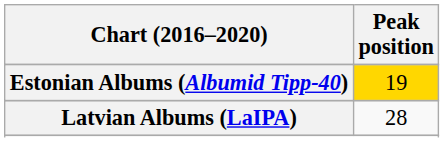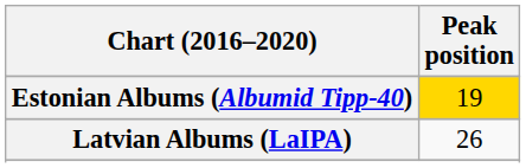 <table class="wikitable sortable plainrowheaders" style="text-align:center">
 <tr>
 <th scope="col">Chart (2016–2020)</th>
 <th scope="col">Peak<br> position</th>
 </tr>
 <tr>
 </tr>
 <tr>
 </tr>
 <tr>
 </tr>
 <tr>
 </tr>
 <tr>
 </tr>
 <tr>
 </tr>
 <tr>
 <th scope="row">Estonian Albums (<em><a href='#'>Albumid Tipp-40</a></em>)</th>
 <td style="background: gold;">19</td>
 </tr>
 <tr>
 </tr>
 <tr>
 </tr>
 <tr>
 </tr>
 <tr>
 <th scope="row">Latvian Albums (<a href='#'>LaIPA</a>)</th>
-<td>28</td>
+<td>26</td>
 </tr>
 <tr>
 </tr>
 <tr>
 </tr>
 <tr>
 </tr>
 <tr>
 </tr>
 <tr>
 </tr>
 <tr>
 </tr>
 <tr>
 </tr>
 </table>
